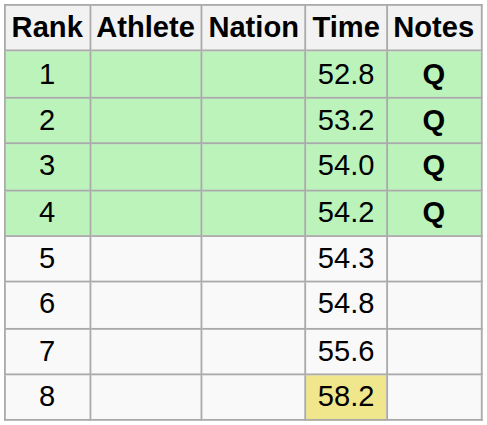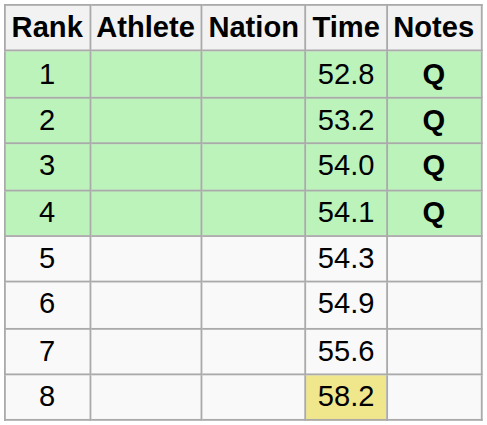 <table class="wikitable sortable" style="text-align:center">
 <tr>
 <th>Rank</th>
 <th>Athlete</th>
 <th>Nation</th>
 <th>Time</th>
 <th>Notes</th>
 </tr>
 <tr bgcolor=#bbf3bb>
 <td>1</td>
 <td align=left></td>
 <td align=left></td>
 <td>52.8</td>
 <td><strong>Q</strong></td>
 </tr>
 <tr bgcolor=#bbf3bb>
 <td>2</td>
 <td align=left></td>
 <td align=left></td>
 <td>53.2</td>
 <td><strong>Q</strong></td>
 </tr>
 <tr bgcolor=#bbf3bb>
 <td>3</td>
 <td align=left></td>
 <td align=left></td>
 <td>54.0</td>
 <td><strong>Q</strong></td>
 </tr>
 <tr bgcolor=#bbf3bb>
 <td>4</td>
 <td align=left></td>
 <td align=left></td>
-<td>54.2</td>
+<td>54.1</td>
 <td><strong>Q</strong></td>
 </tr>
 <tr>
 <td>5</td>
 <td align=left></td>
 <td align=left></td>
 <td>54.3</td>
 <td></td>
 </tr>
 <tr>
 <td>6</td>
 <td align=left></td>
 <td align=left></td>
-<td>54.8</td>
+<td>54.9</td>
 <td></td>
 </tr>
 <tr>
 <td>7</td>
 <td align=left></td>
 <td align=left></td>
 <td>55.6</td>
 <td></td>
 </tr>
 <tr>
 <td>8</td>
 <td align=left></td>
 <td align=left></td>
 <td style="background: khaki;">58.2</td>
 <td></td>
 </tr>
 </table>
